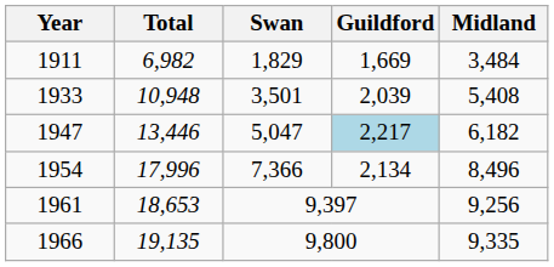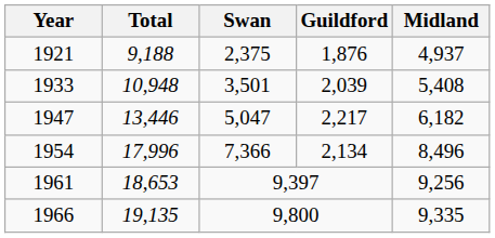 <table class="wikitable" style="text-align:center;">
 <tr>
 <th width=20%>Year</th>
 <th width=20%>Total</th>
 <th width=20%>Swan</th>
 <th width=20%>Guildford</th>
 <th width=20%>Midland</th>
 </tr>
 <tr>
-<td>1911</td>
-<td><em>6,982</em></td>
-<td>1,829</td>
-<td>1,669</td>
-<td>3,484</td>
+<td>1921</td>
+<td><em>9,188</em></td>
+<td>2,375</td>
+<td>1,876</td>
+<td>4,937</td>
 </tr>
 <tr>
 <td>1933</td>
 <td><em>10,948</em></td>
 <td>3,501</td>
 <td>2,039</td>
 <td>5,408</td>
 </tr>
 <tr>
 <td>1947</td>
 <td><em>13,446</em></td>
 <td>5,047</td>
-<td style="background: lightblue;">2,217</td>
+<td>2,217</td>
 <td>6,182</td>
 </tr>
 <tr>
 <td>1954</td>
 <td><em>17,996</em></td>
 <td>7,366</td>
 <td>2,134</td>
 <td>8,496</td>
 </tr>
 <tr>
 <td>1961</td>
 <td><em>18,653</em></td>
 <td colspan=2>9,397</td>
 <td>9,256</td>
 </tr>
 <tr>
 <td>1966</td>
 <td><em>19,135</em></td>
 <td colspan=2>9,800</td>
 <td>9,335</td>
 </tr>
 </table>
